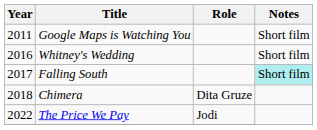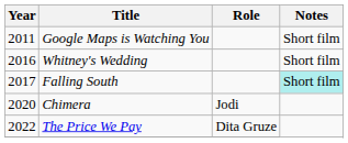 <table class="wikitable sortable">
 <tr>
 <th>Year</th>
 <th>Title</th>
 <th>Role</th>
 <th>Notes</th>
 </tr>
 <tr>
 <td>2011</td>
 <td><em>Google Maps is Watching You</em></td>
 <td></td>
 <td>Short film</td>
 </tr>
 <tr>
 <td>2016</td>
 <td><em>Whitney's Wedding</em></td>
 <td></td>
 <td>Short film</td>
 </tr>
 <tr>
 <td>2017</td>
 <td><em>Falling South</em></td>
 <td></td>
 <td style="background: paleturquoise;">Short film</td>
 </tr>
 <tr>
-<td>2018</td>
+<td>2020</td>
 <td><em>Chimera</em></td>
-<td>Dita Gruze</td>
+<td>Jodi</td>
 <td></td>
 </tr>
 <tr>
 <td>2022</td>
 <td><em><a href='#'>The Price We Pay</a></em></td>
-<td>Jodi</td>
+<td>Dita Gruze</td>
 </tr>
 <tr>
 </tr>
 </table>
